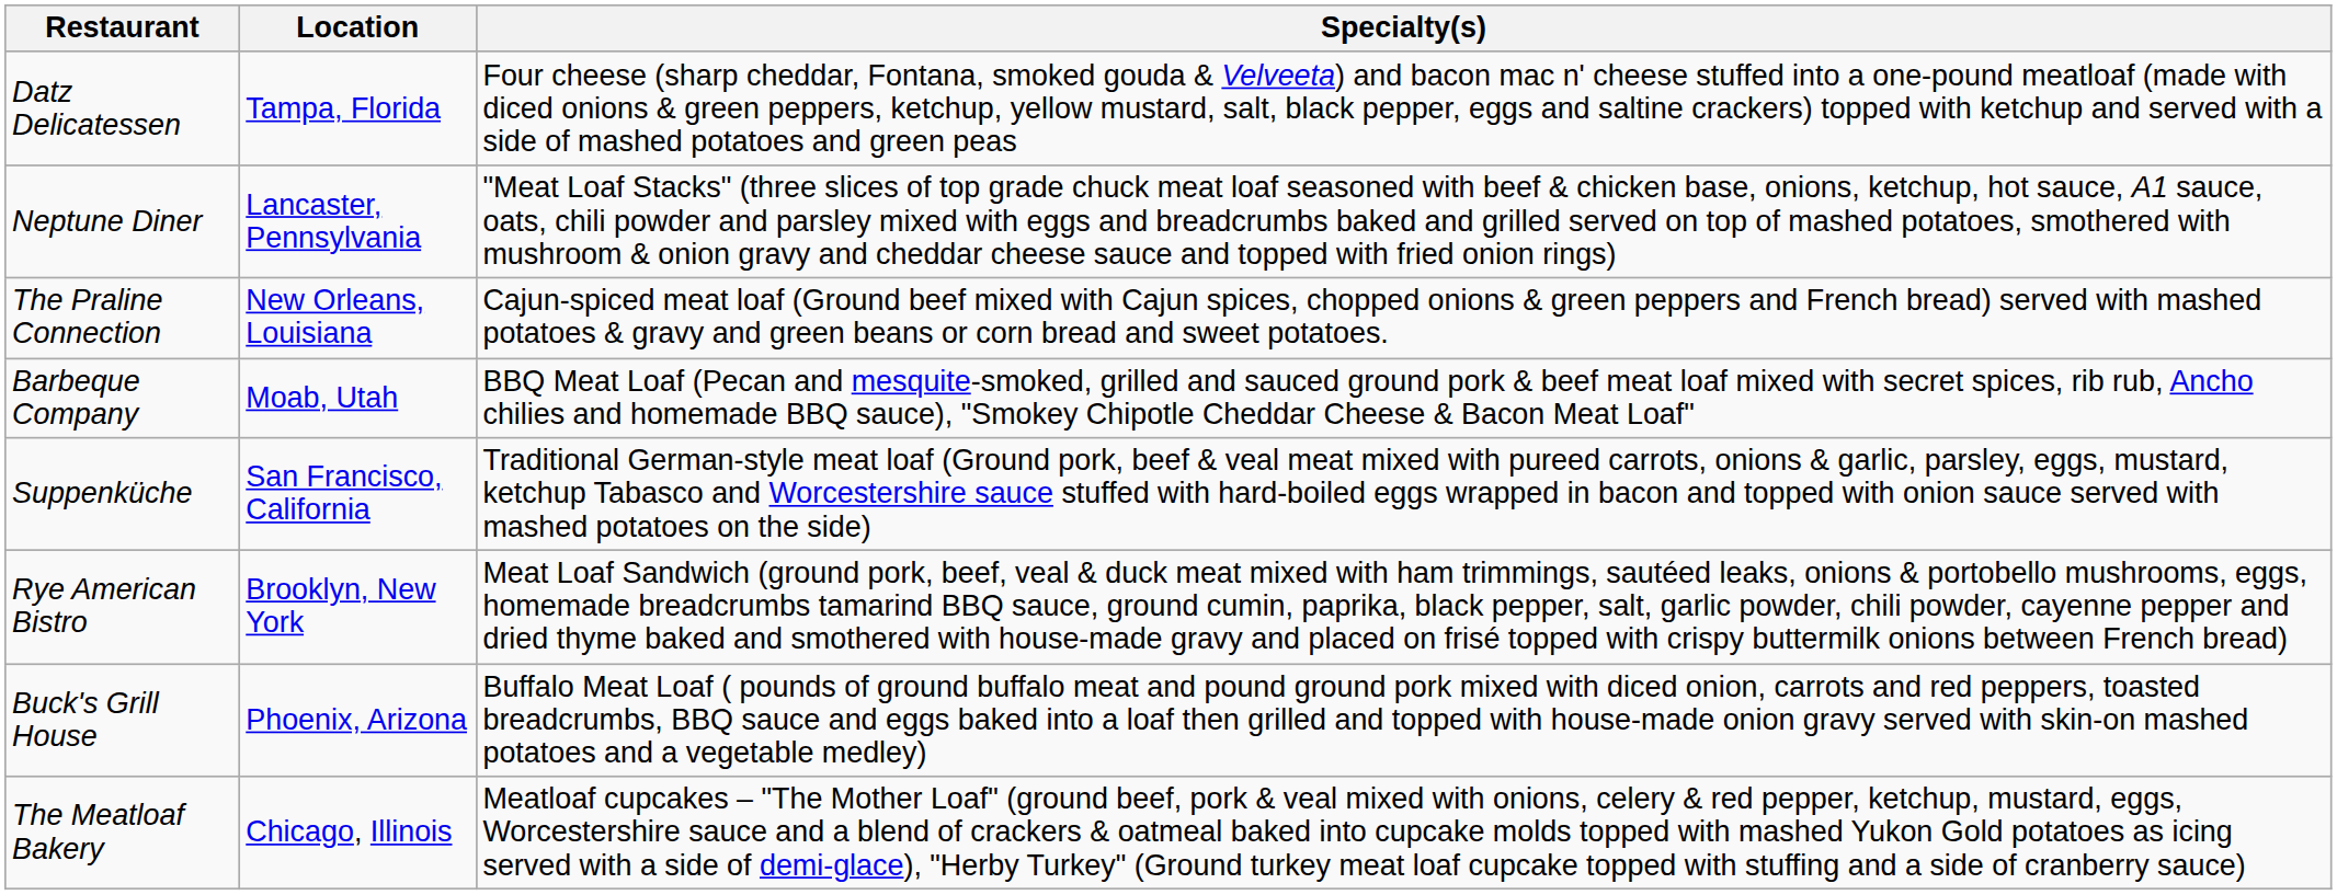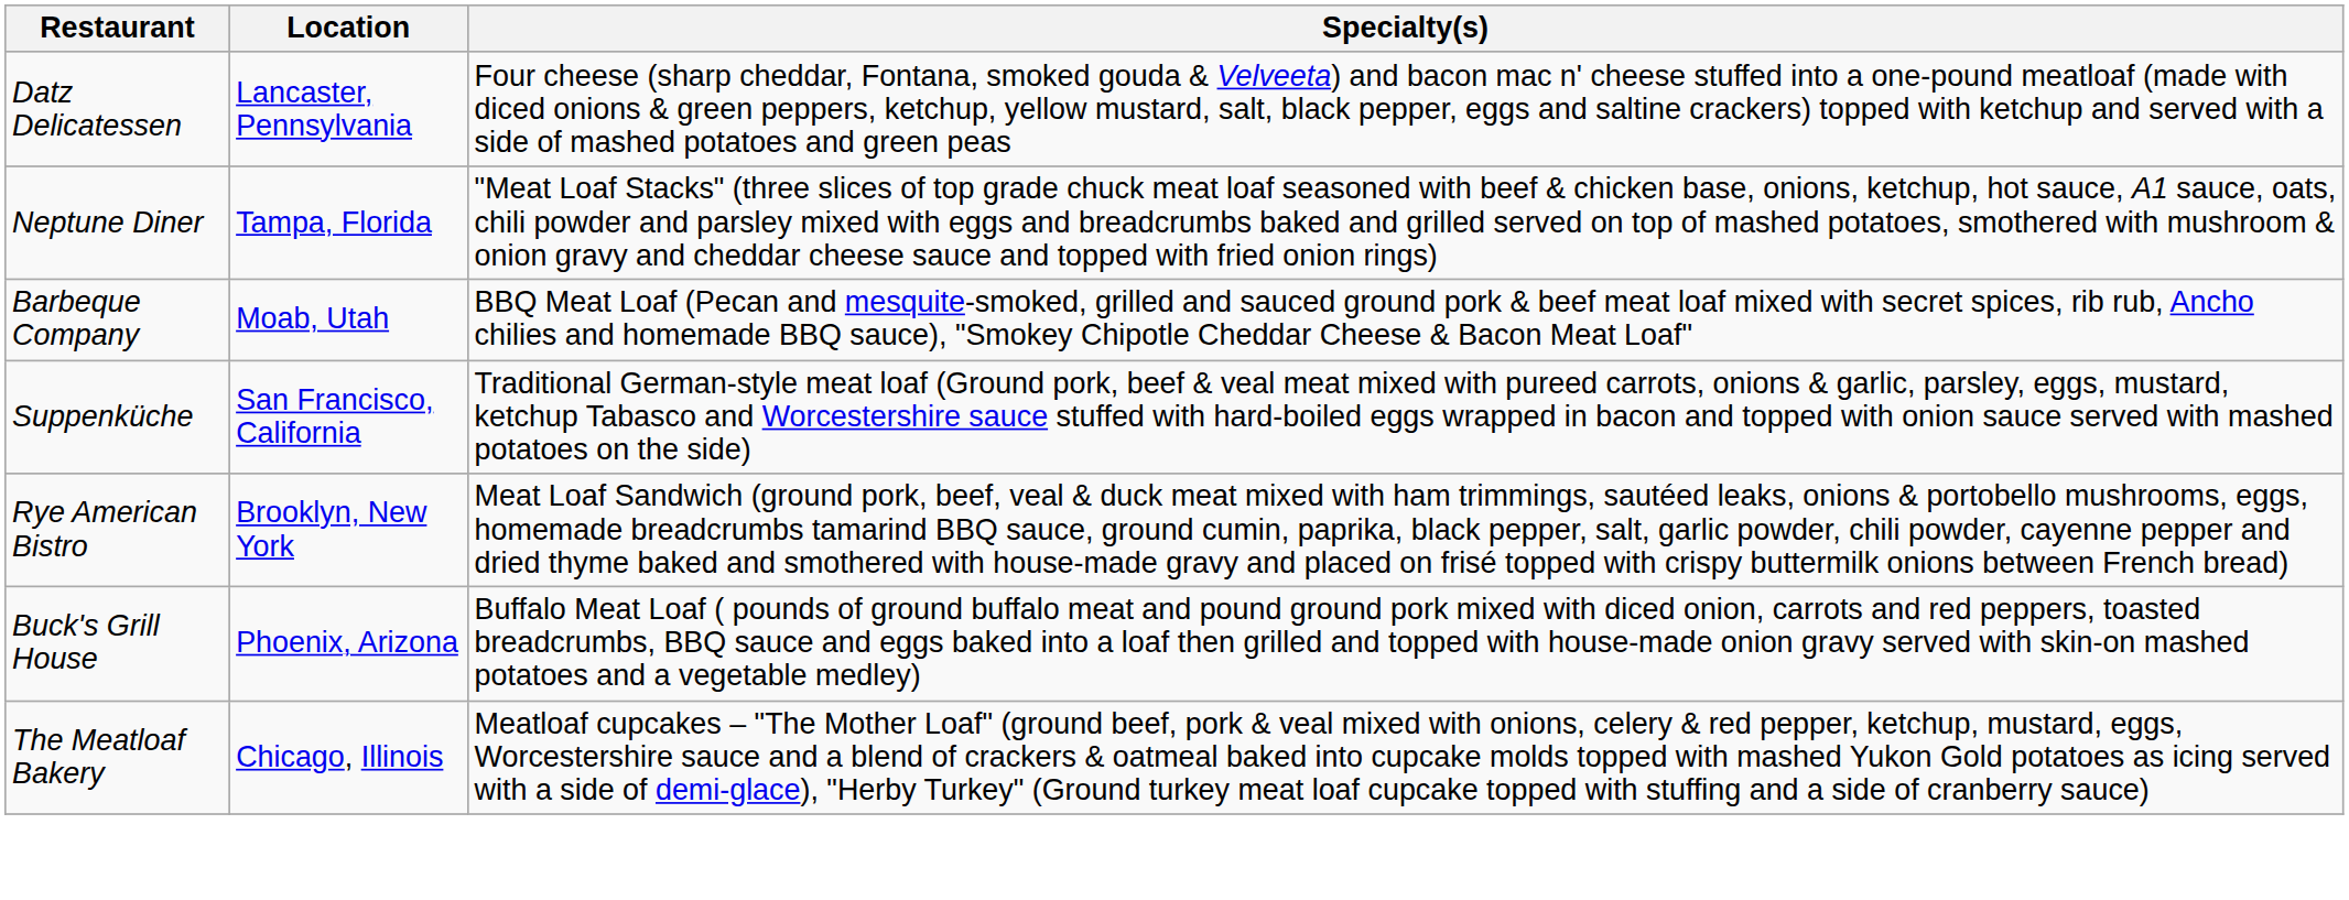 <table class="wikitable" style="width:100%;">
 <tr>
 <th>Restaurant</th>
 <th>Location</th>
 <th>Specialty(s)</th>
 </tr>
 <tr>
 <td><em>Datz Delicatessen</em></td>
-<td><a href='#'>Tampa, Florida</a></td>
+<td><a href='#'>Lancaster, Pennsylvania</a></td>
 <td>Four cheese (sharp cheddar, Fontana, smoked gouda & <em><a href='#'>Velveeta</a></em>) and bacon mac n' cheese stuffed into a one-pound meatloaf (made with diced onions & green peppers, ketchup, yellow mustard, salt, black pepper, eggs and saltine crackers) topped with ketchup and served with a side of mashed potatoes and green peas</td>
 </tr>
 <tr>
 <td><em>Neptune Diner</em></td>
-<td><a href='#'>Lancaster, Pennsylvania</a></td>
+<td><a href='#'>Tampa, Florida</a></td>
 <td>"Meat Loaf Stacks" (three slices of top grade chuck meat loaf seasoned with beef & chicken base, onions, ketchup, hot sauce, <em>A1</em> sauce, oats, chili powder and parsley mixed with eggs and breadcrumbs baked and grilled served on top of mashed potatoes, smothered with mushroom & onion gravy and cheddar cheese sauce and topped with fried onion rings)</td>
-</tr>
-<tr>
-<td><em>The Praline Connection</em></td>
-<td><a href='#'>New Orleans, Louisiana</a></td>
-<td>Cajun-spiced meat loaf (Ground beef mixed with Cajun spices, chopped onions & green peppers and French bread) served with mashed potatoes & gravy and green beans or corn bread and sweet potatoes.</td>
 </tr>
 <tr>
 <td><em>Barbeque Company</em></td>
 <td><a href='#'>Moab, Utah</a></td>
 <td>BBQ Meat Loaf (Pecan and <a href='#'>mesquite</a>-smoked, grilled and sauced ground pork & beef meat loaf mixed with secret spices, rib rub, <a href='#'>Ancho</a> chilies and homemade BBQ sauce), "Smokey Chipotle Cheddar Cheese & Bacon Meat Loaf"</td>
 </tr>
 <tr>
 <td><em>Suppenküche</em></td>
 <td><a href='#'>San Francisco, California</a></td>
 <td>Traditional German-style meat loaf (Ground pork, beef & veal meat mixed with pureed carrots, onions & garlic, parsley, eggs, mustard, ketchup Tabasco and <a href='#'>Worcestershire sauce</a> stuffed with hard-boiled eggs wrapped in bacon and topped with onion sauce served with mashed potatoes on the side)</td>
 </tr>
 <tr>
 <td><em>Rye American Bistro</em></td>
 <td><a href='#'>Brooklyn, New York</a></td>
 <td>Meat Loaf Sandwich (ground pork, beef, veal & duck meat mixed with ham trimmings, sautéed leaks, onions & portobello mushrooms, eggs, homemade breadcrumbs tamarind BBQ sauce, ground cumin, paprika, black pepper, salt, garlic powder, chili powder, cayenne pepper and dried thyme baked and smothered with house-made gravy and placed on frisé topped with crispy buttermilk onions between French bread)</td>
 </tr>
 <tr>
 <td><em>Buck's Grill House</em></td>
 <td><a href='#'>Phoenix, Arizona</a></td>
 <td>Buffalo Meat Loaf ( pounds of ground buffalo meat and  pound ground pork mixed with diced onion, carrots and red peppers, toasted breadcrumbs, BBQ sauce and eggs baked into a loaf then grilled and topped with house-made onion gravy served with skin-on mashed potatoes and a vegetable medley)</td>
 </tr>
 <tr>
 <td><em>The Meatloaf Bakery</em></td>
 <td><a href='#'>Chicago</a>, <a href='#'>Illinois</a></td>
 <td>Meatloaf cupcakes – "The Mother Loaf" (ground beef, pork & veal mixed with onions, celery & red pepper, ketchup, mustard, eggs, Worcestershire sauce and a blend of crackers & oatmeal baked into cupcake molds topped with mashed Yukon Gold potatoes as icing served with a side of <a href='#'>demi-glace</a>), "Herby Turkey" (Ground turkey meat loaf cupcake topped with stuffing and a side of cranberry sauce)</td>
 </tr>
 </table>
